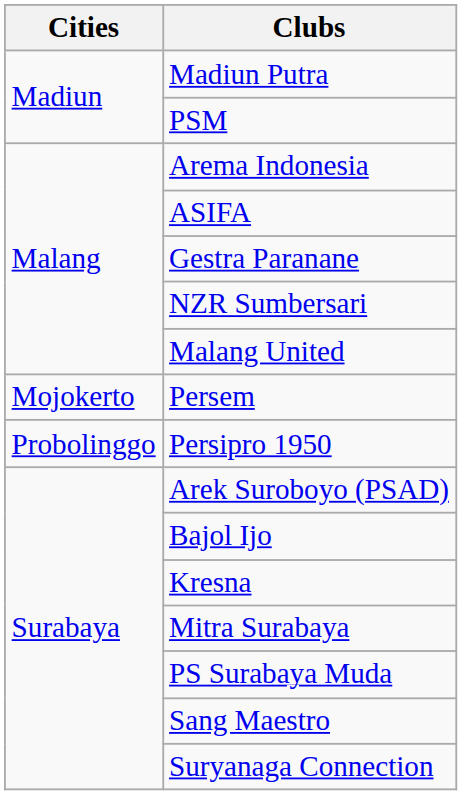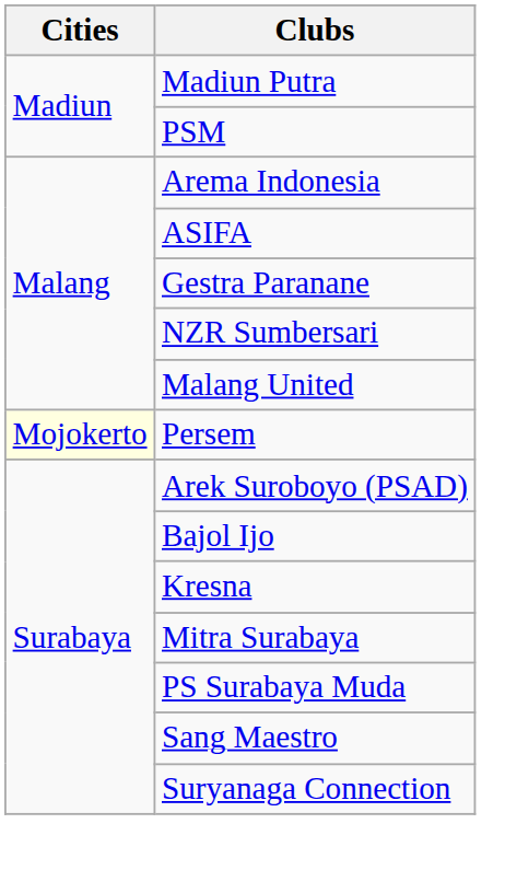 <table class="wikitable">
 <tr>
 <th>Cities</th>
 <th>Clubs</th>
 </tr>
 <tr>
 <td rowspan=2><a href='#'>Madiun</a></td>
 <td><a href='#'>Madiun Putra</a></td>
 </tr>
 <tr>
 <td><a href='#'>PSM</a></td>
 </tr>
 <tr>
 <td rowspan=5><a href='#'>Malang</a></td>
 <td><a href='#'>Arema Indonesia</a></td>
 </tr>
 <tr>
 <td><a href='#'>ASIFA</a></td>
 </tr>
 <tr>
 <td><a href='#'>Gestra Paranane</a></td>
 </tr>
 <tr>
 <td><a href='#'>NZR Sumbersari</a></td>
 </tr>
 <tr>
 <td><a href='#'>Malang United</a></td>
 </tr>
 <tr>
-<td><a href='#'>Mojokerto</a></td>
+<td style="background: lightyellow;"><a href='#'>Mojokerto</a></td>
 <td><a href='#'>Persem</a></td>
-</tr>
-<tr>
-<td><a href='#'>Probolinggo</a></td>
-<td><a href='#'>Persipro 1950</a></td>
 </tr>
 <tr>
 <td rowspan=7><a href='#'>Surabaya</a></td>
 <td><a href='#'>Arek Suroboyo (PSAD)</a></td>
 </tr>
 <tr>
 <td><a href='#'>Bajol Ijo</a></td>
 </tr>
 <tr>
 <td><a href='#'>Kresna</a></td>
 </tr>
 <tr>
 <td><a href='#'>Mitra Surabaya</a></td>
 </tr>
 <tr>
 <td><a href='#'>PS Surabaya Muda</a></td>
 </tr>
 <tr>
 <td><a href='#'>Sang Maestro</a></td>
 </tr>
 <tr>
 <td><a href='#'>Suryanaga Connection</a></td>
 </tr>
 </table>
